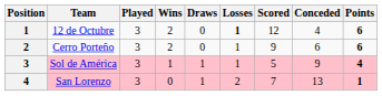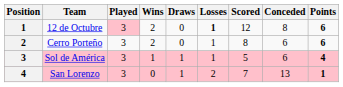 <table class="wikitable" style="text-align:center">
 <tr>
 <th>Position</th>
 <th>Team</th>
 <th>Played</th>
 <th>Wins</th>
 <th>Draws</th>
 <th>Losses</th>
 <th>Scored</th>
 <th>Conceded</th>
 <th>Points</th>
 </tr>
 <tr>
 <th>1</th>
 <td><a href='#'>12 de Octubre</a></td>
-<td>3</td>
+<td style="background: pink;">3</td>
 <td>2</td>
 <td>0</td>
 <td><strong>1</strong></td>
 <td>12</td>
-<td>4</td>
+<td>8</td>
 <td><strong>6</strong></td>
 </tr>
 <tr>
 <th>2</th>
 <td><a href='#'>Cerro Porteño</a></td>
 <td>3</td>
 <td>2</td>
 <td>0</td>
 <td>1</td>
-<td>9</td>
+<td>8</td>
 <td>6</td>
 <td><strong>6</strong></td>
 </tr>
 <tr style="background:pink;">
 <th>3</th>
 <td><a href='#'>Sol de América</a></td>
 <td>3</td>
 <td>1</td>
 <td>1</td>
 <td>1</td>
 <td>5</td>
-<td>9</td>
+<td>6</td>
 <td><strong>4</strong></td>
 </tr>
 <tr style="background:pink;">
 <th>4</th>
 <td><a href='#'>San Lorenzo</a></td>
 <td>3</td>
 <td>0</td>
 <td>1</td>
 <td>2</td>
 <td>7</td>
 <td>13</td>
 <td><strong>1</strong></td>
 </tr>
 </table>
